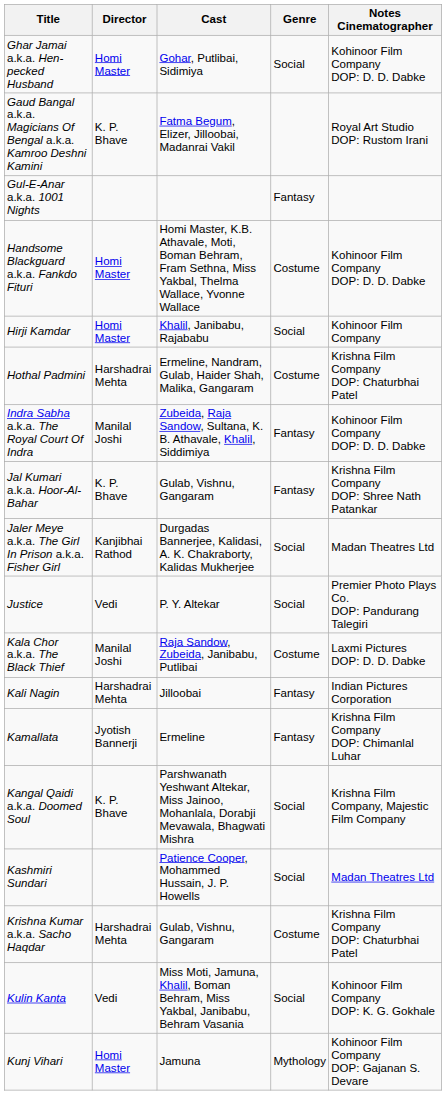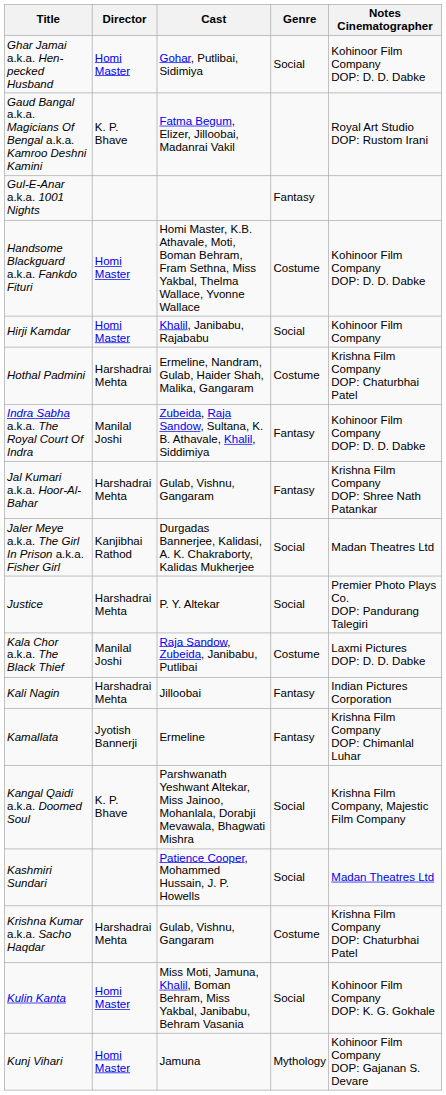 <table class="wikitable">
 <tr>
 <th>Title</th>
 <th>Director</th>
 <th>Cast</th>
 <th>Genre</th>
 <th>Notes<br>Cinematographer</th>
 </tr>
 <tr>
 <td><em>Ghar Jamai</em> a.k.a. <em>Hen-pecked Husband</em></td>
 <td><a href='#'>Homi Master</a></td>
 <td><a href='#'>Gohar</a>, Putlibai, Sidimiya</td>
 <td>Social</td>
 <td>Kohinoor Film Company<br>DOP: D. D. Dabke</td>
 </tr>
 <tr>
 <td><em>Gaud Bangal</em> a.k.a. <em>Magicians Of Bengal</em> a.k.a. <em>Kamroo Deshni Kamini</em></td>
 <td>K. P. Bhave</td>
 <td><a href='#'>Fatma Begum</a>, Elizer, Jilloobai, Madanrai Vakil</td>
 <td></td>
 <td>Royal Art Studio<br>DOP: Rustom Irani</td>
 </tr>
 <tr>
 <td><em>Gul-E-Anar</em> a.k.a. <em>1001 Nights</em></td>
 <td></td>
 <td></td>
 <td>Fantasy</td>
 <td></td>
 </tr>
 <tr>
 <td><em>Handsome Blackguard</em> a.k.a. <em>Fankdo Fituri</em></td>
 <td><a href='#'>Homi Master</a></td>
 <td>Homi Master, K.B. Athavale, Moti, Boman Behram, Fram Sethna, Miss Yakbal, Thelma Wallace, Yvonne Wallace</td>
 <td>Costume</td>
 <td>Kohinoor Film Company<br>DOP: D. D. Dabke</td>
 </tr>
 <tr>
 <td><em>Hirji Kamdar</em></td>
 <td><a href='#'>Homi Master</a></td>
 <td><a href='#'>Khalil</a>, Janibabu, Rajababu</td>
 <td>Social</td>
 <td>Kohinoor Film Company</td>
 </tr>
 <tr>
 <td><em>Hothal Padmini</em></td>
 <td>Harshadrai Mehta</td>
 <td>Ermeline, Nandram, Gulab, Haider Shah, Malika, Gangaram</td>
 <td>Costume</td>
 <td>Krishna Film Company<br>DOP: Chaturbhai Patel</td>
 </tr>
 <tr>
 <td><em><a href='#'>Indra Sabha</a></em> a.k.a. <em>The Royal Court Of Indra</em></td>
 <td>Manilal Joshi</td>
 <td><a href='#'>Zubeida</a>, <a href='#'>Raja Sandow</a>, Sultana, K. B. Athavale, <a href='#'>Khalil</a>, Siddimiya</td>
 <td>Fantasy</td>
 <td>Kohinoor Film Company<br>DOP: D. D. Dabke</td>
 </tr>
 <tr>
 <td><em>Jal Kumari</em> a.k.a. <em>Hoor-Al-Bahar</em></td>
-<td>K. P. Bhave</td>
+<td>Harshadrai Mehta</td>
 <td>Gulab, Vishnu, Gangaram</td>
 <td>Fantasy</td>
 <td>Krishna Film Company<br>DOP: Shree Nath Patankar</td>
 </tr>
 <tr>
 <td><em>Jaler Meye</em> a.k.a. <em>The Girl In Prison</em> a.k.a. <em>Fisher Girl</em></td>
 <td>Kanjibhai Rathod</td>
 <td>Durgadas Bannerjee, Kalidasi, A. K. Chakraborty, Kalidas Mukherjee</td>
 <td>Social</td>
 <td>Madan Theatres Ltd</td>
 </tr>
 <tr>
 <td><em>Justice</em></td>
-<td>Vedi</td>
+<td>Harshadrai Mehta</td>
 <td>P. Y. Altekar</td>
 <td>Social</td>
 <td>Premier Photo Plays Co.<br>DOP: Pandurang Talegiri</td>
 </tr>
 <tr>
 <td><em>Kala Chor</em> a.k.a. <em>The Black Thief</em></td>
 <td>Manilal Joshi</td>
 <td><a href='#'>Raja Sandow</a>, <a href='#'>Zubeida</a>, Janibabu, Putlibai</td>
 <td>Costume</td>
 <td>Laxmi Pictures<br>DOP: D. D. Dabke</td>
 </tr>
 <tr>
 <td><em>Kali Nagin</em></td>
 <td>Harshadrai Mehta</td>
 <td>Jilloobai</td>
 <td>Fantasy</td>
 <td>Indian Pictures Corporation</td>
 </tr>
 <tr>
 <td><em>Kamallata</em></td>
 <td>Jyotish Bannerji</td>
 <td>Ermeline</td>
 <td>Fantasy</td>
 <td>Krishna Film Company<br>DOP: Chimanlal Luhar</td>
 </tr>
 <tr>
 <td><em>Kangal Qaidi</em> a.k.a. <em>Doomed Soul</em></td>
 <td>K. P. Bhave</td>
 <td>Parshwanath Yeshwant Altekar, Miss Jainoo, Mohanlala, Dorabji Mevawala, Bhagwati Mishra</td>
 <td>Social</td>
 <td>Krishna Film Company, Majestic Film Company</td>
 </tr>
 <tr>
 <td><em>Kashmiri Sundari</em></td>
 <td></td>
 <td><a href='#'>Patience Cooper</a>, Mohammed Hussain, J. P. Howells</td>
 <td>Social</td>
 <td><a href='#'>Madan Theatres Ltd</a></td>
 </tr>
 <tr>
 <td><em>Krishna Kumar</em> a.k.a. <em>Sacho Haqdar</em></td>
 <td>Harshadrai Mehta</td>
 <td>Gulab, Vishnu, Gangaram</td>
 <td>Costume</td>
 <td>Krishna Film Company<br>DOP: Chaturbhai Patel</td>
 </tr>
 <tr>
 <td><em><a href='#'>Kulin Kanta</a></em></td>
-<td>Vedi</td>
+<td><a href='#'>Homi Master</a></td>
 <td>Miss Moti, Jamuna, <a href='#'>Khalil</a>, Boman Behram, Miss Yakbal, Janibabu, Behram Vasania</td>
 <td>Social</td>
 <td>Kohinoor Film Company<br>DOP: K. G. Gokhale</td>
 </tr>
 <tr>
 <td><em>Kunj Vihari</em></td>
 <td><a href='#'>Homi Master</a></td>
 <td>Jamuna</td>
 <td>Mythology</td>
 <td>Kohinoor Film Company<br>DOP: Gajanan S. Devare</td>
 </tr>
 </table>
